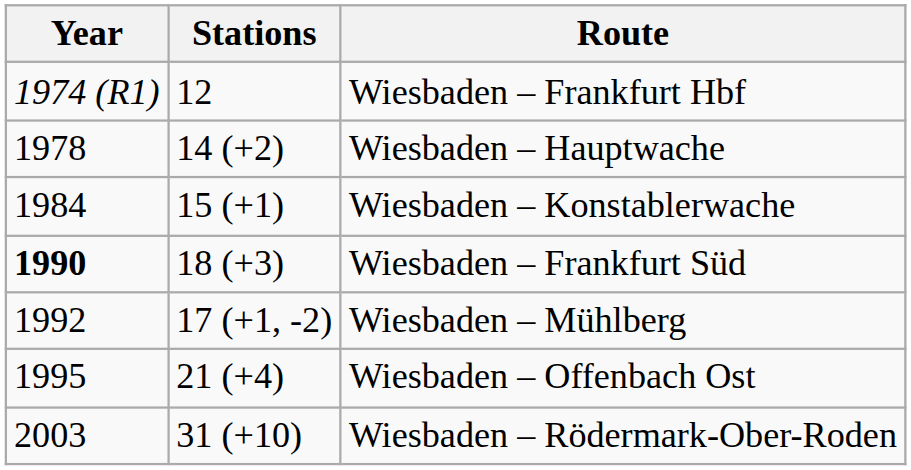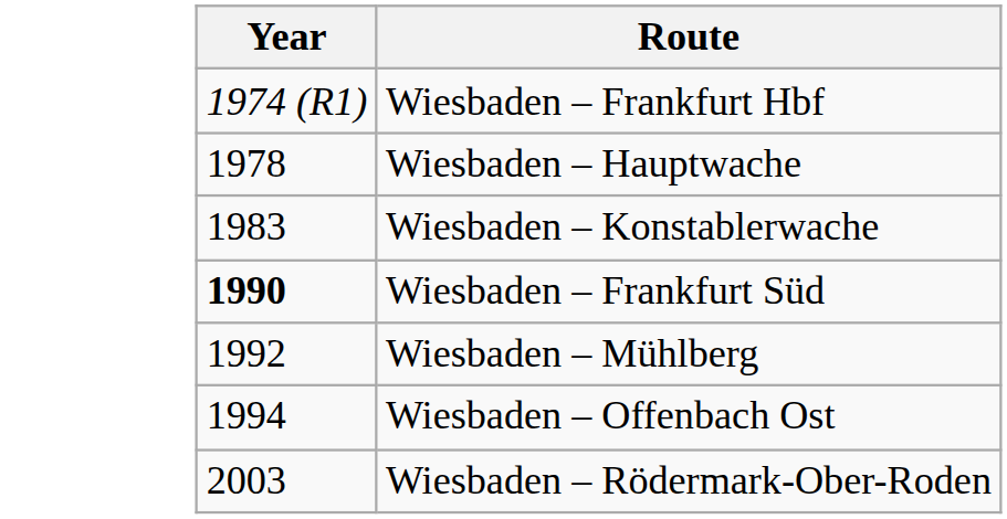 <table class="wikitable" style="float:right; margin:1em">
 <tr>
 <th>Year</th>
-<th>Stations</th>
 <th>Route</th>
 </tr>
 <tr>
 <td><em>1974 (R1)</em></td>
-<td>12</td>
 <td>Wiesbaden – Frankfurt Hbf</td>
 </tr>
 <tr>
 <td>1978</td>
-<td>14 (+2)</td>
 <td>Wiesbaden – Hauptwache</td>
 </tr>
 <tr>
-<td>1984</td>
-<td>15 (+1)</td>
+<td>1983</td>
 <td>Wiesbaden – Konstablerwache</td>
 </tr>
 <tr>
 <td><strong>1990</strong></td>
-<td>18 (+3)</td>
 <td>Wiesbaden – Frankfurt Süd</td>
 </tr>
 <tr>
 <td>1992</td>
-<td>17 (+1, -2)</td>
 <td>Wiesbaden – Mühlberg</td>
 </tr>
 <tr>
-<td>1995</td>
-<td>21 (+4)</td>
+<td>1994</td>
 <td>Wiesbaden – Offenbach Ost</td>
 </tr>
 <tr>
 <td>2003</td>
-<td>31 (+10)</td>
 <td>Wiesbaden – Rödermark-Ober-Roden</td>
 </tr>
 </table>
